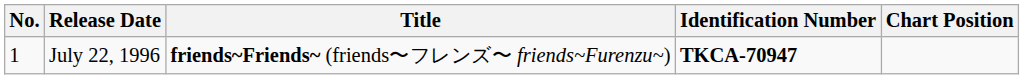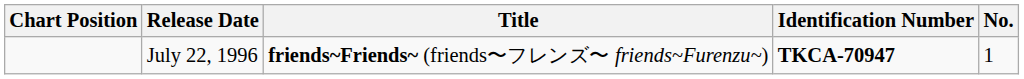 <table class="wikitable">
 <tr>
-<th>No.</th>
+<th>Chart Position</th>
 <th>Release Date</th>
 <th>Title</th>
 <th>Identification Number</th>
-<th>Chart Position</th>
+<th>No.</th>
 </tr>
 <tr>
-<td>1</td>
+<td></td>
 <td>July 22, 1996</td>
 <td><strong>friends~Friends~</strong> (friends〜フレンズ〜 <em>friends~Furenzu~</em>)</td>
 <td><strong>TKCA-70947</strong></td>
-<td></td>
+<td>1</td>
 </tr>
 </table>
